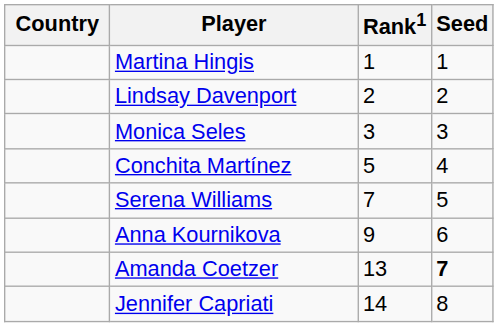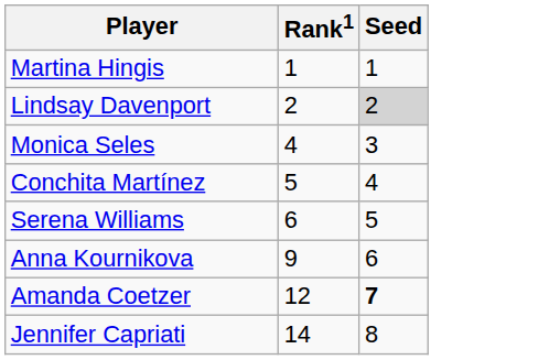 <table class="sortable wikitable">
 <tr>
-<th width="70">Country</th>
 <th width="175">Player</th>
 <th>Rank<sup>1</sup></th>
 <th>Seed</th>
 </tr>
 <tr>
-<td></td>
 <td><a href='#'>Martina Hingis</a></td>
 <td>1</td>
 <td>1</td>
 </tr>
 <tr>
-<td></td>
 <td><a href='#'>Lindsay Davenport</a></td>
 <td>2</td>
-<td>2</td>
+<td style="background: lightgrey;">2</td>
 </tr>
 <tr>
-<td></td>
 <td><a href='#'>Monica Seles</a></td>
-<td>3</td>
+<td>4</td>
 <td>3</td>
 </tr>
 <tr>
-<td></td>
 <td><a href='#'>Conchita Martínez</a></td>
 <td>5</td>
 <td>4</td>
 </tr>
 <tr>
-<td></td>
 <td><a href='#'>Serena Williams</a></td>
-<td>7</td>
+<td>6</td>
 <td>5</td>
 </tr>
 <tr>
-<td></td>
 <td><a href='#'>Anna Kournikova</a></td>
 <td>9</td>
 <td>6</td>
 </tr>
 <tr>
-<td></td>
 <td><a href='#'>Amanda Coetzer</a></td>
-<td>13</td>
+<td>12</td>
 <td><strong>7</strong></td>
 </tr>
 <tr>
-<td></td>
 <td><a href='#'>Jennifer Capriati</a></td>
 <td>14</td>
 <td>8</td>
 </tr>
 </table>
